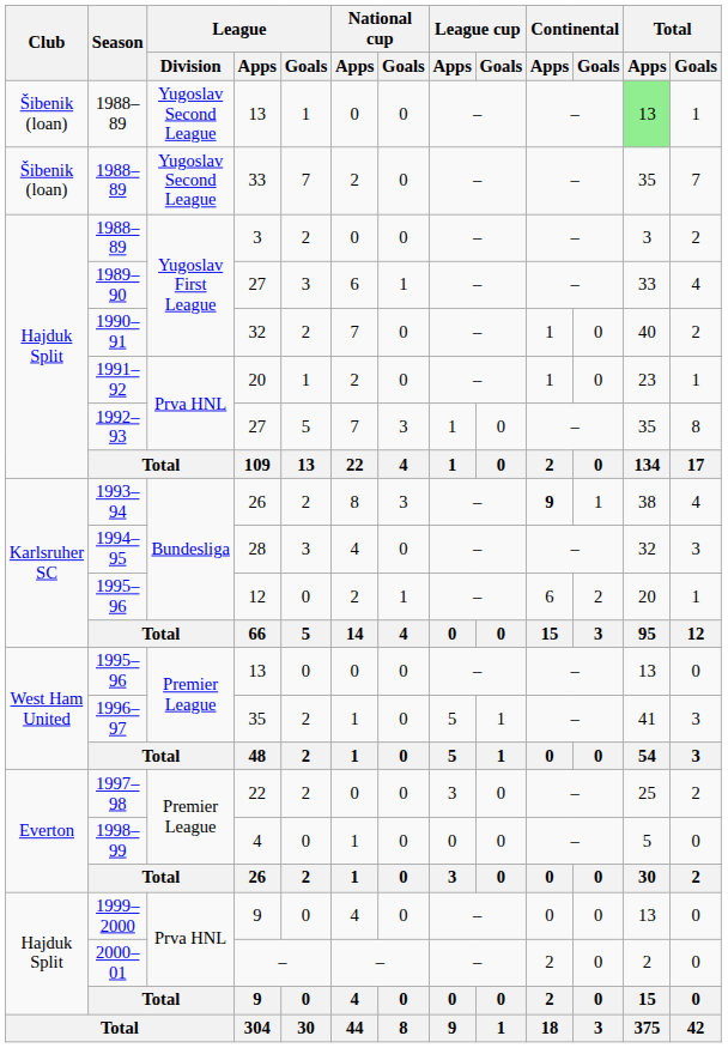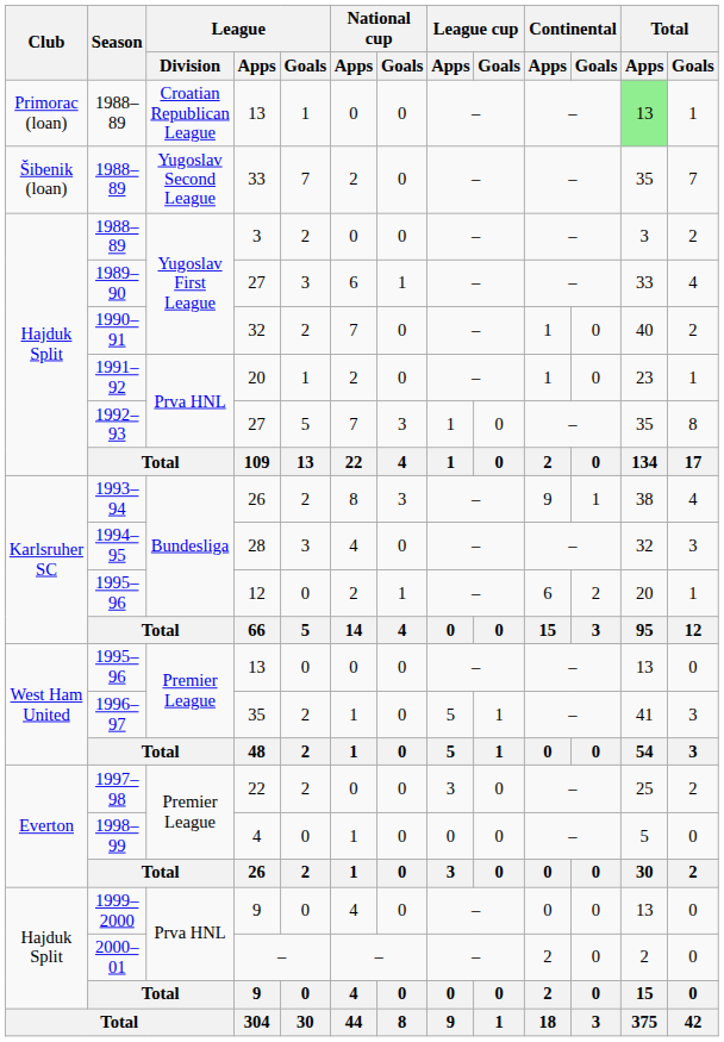 <table class="wikitable" style="text-align: center">
 <tr>
 <th rowspan=2>Club</th>
 <th rowspan=2>Season</th>
 <th colspan=3>League</th>
 <th colspan=2>National cup</th>
 <th colspan=2>League cup</th>
 <th colspan=2>Continental</th>
 <th colspan=2>Total</th>
 </tr>
 <tr>
 <th>Division</th>
 <th>Apps</th>
 <th>Goals</th>
 <th>Apps</th>
 <th>Goals</th>
 <th>Apps</th>
 <th>Goals</th>
 <th>Apps</th>
 <th>Goals</th>
 <th>Apps</th>
 <th>Goals</th>
 </tr>
 <tr>
-<td><a href='#'>Šibenik</a> (loan)</td>
+<td><a href='#'>Primorac</a> (loan)</td>
 <td>1988–89</td>
-<td><a href='#'>Yugoslav Second League</a></td>
+<td><a href='#'>Croatian Republican League</a></td>
 <td>13</td>
 <td>1</td>
 <td>0</td>
 <td>0</td>
 <td colspan="2">–</td>
 <td colspan="2">–</td>
 <td style="background: lightgreen;">13</td>
 <td>1</td>
 </tr>
 <tr>
 <td><a href='#'>Šibenik</a> (loan)</td>
 <td><a href='#'>1988–89</a></td>
 <td><a href='#'>Yugoslav Second League</a></td>
 <td>33</td>
 <td>7</td>
 <td>2</td>
 <td>0</td>
 <td colspan="2">–</td>
 <td colspan="2">–</td>
 <td>35</td>
 <td>7</td>
 </tr>
 <tr>
 <td rowspan=6><a href='#'>Hajduk Split</a></td>
 <td><a href='#'>1988–89</a></td>
 <td rowspan=3><a href='#'>Yugoslav First League</a></td>
 <td>3</td>
 <td>2</td>
 <td>0</td>
 <td>0</td>
 <td colspan="2">–</td>
 <td colspan="2">–</td>
 <td>3</td>
 <td>2</td>
 </tr>
 <tr>
 <td><a href='#'>1989–90</a></td>
 <td>27</td>
 <td>3</td>
 <td>6</td>
 <td>1</td>
 <td colspan="2">–</td>
 <td colspan="2">–</td>
 <td>33</td>
 <td>4</td>
 </tr>
 <tr>
 <td><a href='#'>1990–91</a></td>
 <td>32</td>
 <td>2</td>
 <td>7</td>
 <td>0</td>
 <td colspan="2">–</td>
 <td>1</td>
 <td>0</td>
 <td>40</td>
 <td>2</td>
 </tr>
 <tr>
 <td><a href='#'>1991–92</a></td>
 <td rowspan=2><a href='#'>Prva HNL</a></td>
 <td>20</td>
 <td>1</td>
 <td>2</td>
 <td>0</td>
 <td colspan="2">–</td>
 <td>1</td>
 <td>0</td>
 <td>23</td>
 <td>1</td>
 </tr>
 <tr>
 <td><a href='#'>1992–93</a></td>
 <td>27</td>
 <td>5</td>
 <td>7</td>
 <td>3</td>
 <td>1</td>
 <td>0</td>
 <td colspan="2">–</td>
 <td>35</td>
 <td>8</td>
 </tr>
 <tr>
 <th colspan="2">Total</th>
 <th>109</th>
 <th>13</th>
 <th>22</th>
 <th>4</th>
 <th>1</th>
 <th>0</th>
 <th>2</th>
 <th>0</th>
 <th>134</th>
 <th>17</th>
 </tr>
 <tr>
 <td rowspan=4><a href='#'>Karlsruher SC</a></td>
 <td><a href='#'>1993–94</a></td>
 <td rowspan=3><a href='#'>Bundesliga</a></td>
 <td>26</td>
 <td>2</td>
 <td>8</td>
 <td>3</td>
 <td colspan="2">–</td>
-<td><strong>9</strong></td>
+<td>9</td>
 <td>1</td>
 <td>38</td>
 <td>4</td>
 </tr>
 <tr>
 <td><a href='#'>1994–95</a></td>
 <td>28</td>
 <td>3</td>
 <td>4</td>
 <td>0</td>
 <td colspan="2">–</td>
 <td colspan="2">–</td>
 <td>32</td>
 <td>3</td>
 </tr>
 <tr>
 <td><a href='#'>1995–96</a></td>
 <td>12</td>
 <td>0</td>
 <td>2</td>
 <td>1</td>
 <td colspan="2">–</td>
 <td>6</td>
 <td>2</td>
 <td>20</td>
 <td>1</td>
 </tr>
 <tr>
 <th colspan="2">Total</th>
 <th>66</th>
 <th>5</th>
 <th>14</th>
 <th>4</th>
 <th>0</th>
 <th>0</th>
 <th>15</th>
 <th>3</th>
 <th>95</th>
 <th>12</th>
 </tr>
 <tr>
 <td rowspan="3"><a href='#'>West Ham United</a></td>
 <td><a href='#'>1995–96</a></td>
 <td rowspan="2"><a href='#'>Premier League</a></td>
 <td>13</td>
 <td>0</td>
 <td>0</td>
 <td>0</td>
 <td colspan="2">–</td>
 <td colspan="2">–</td>
 <td>13</td>
 <td>0</td>
 </tr>
 <tr>
 <td><a href='#'>1996–97</a></td>
 <td>35</td>
 <td>2</td>
 <td>1</td>
 <td>0</td>
 <td>5</td>
 <td>1</td>
 <td colspan="2">–</td>
 <td>41</td>
 <td>3</td>
 </tr>
 <tr>
 <th colspan="2">Total</th>
 <th>48</th>
 <th>2</th>
 <th>1</th>
 <th>0</th>
 <th>5</th>
 <th>1</th>
 <th>0</th>
 <th>0</th>
 <th>54</th>
 <th>3</th>
 </tr>
 <tr>
 <td rowspan=3><a href='#'>Everton</a></td>
 <td><a href='#'>1997–98</a></td>
 <td rowspan="2">Premier League</td>
 <td>22</td>
 <td>2</td>
 <td>0</td>
 <td>0</td>
 <td>3</td>
 <td>0</td>
 <td colspan="2">–</td>
 <td>25</td>
 <td>2</td>
 </tr>
 <tr>
 <td><a href='#'>1998–99</a></td>
 <td>4</td>
 <td>0</td>
 <td>1</td>
 <td>0</td>
 <td>0</td>
 <td>0</td>
 <td colspan="2">–</td>
 <td>5</td>
 <td>0</td>
 </tr>
 <tr>
 <th colspan="2">Total</th>
 <th>26</th>
 <th>2</th>
 <th>1</th>
 <th>0</th>
 <th>3</th>
 <th>0</th>
 <th>0</th>
 <th>0</th>
 <th>30</th>
 <th>2</th>
 </tr>
 <tr>
 <td rowspan=3>Hajduk Split</td>
 <td><a href='#'>1999–2000</a></td>
 <td rowspan=2>Prva HNL</td>
 <td>9</td>
 <td>0</td>
 <td>4</td>
 <td>0</td>
 <td colspan="2">–</td>
 <td>0</td>
 <td>0</td>
 <td>13</td>
 <td>0</td>
 </tr>
 <tr>
 <td><a href='#'>2000–01</a></td>
 <td colspan="2">–</td>
 <td colspan="2">–</td>
 <td colspan="2">–</td>
 <td>2</td>
 <td>0</td>
 <td>2</td>
 <td>0</td>
 </tr>
 <tr>
 <th colspan="2">Total</th>
 <th>9</th>
 <th>0</th>
 <th>4</th>
 <th>0</th>
 <th>0</th>
 <th>0</th>
 <th>2</th>
 <th>0</th>
 <th>15</th>
 <th>0</th>
 </tr>
 <tr>
 <th colspan=3>Total</th>
 <th>304</th>
 <th>30</th>
 <th>44</th>
 <th>8</th>
 <th>9</th>
 <th>1</th>
 <th>18</th>
 <th>3</th>
 <th>375</th>
 <th>42</th>
 </tr>
 </table>
